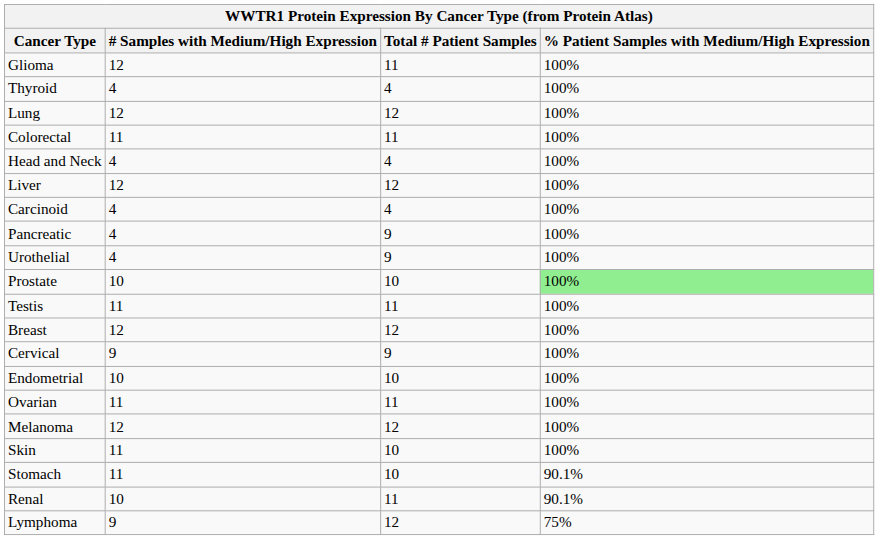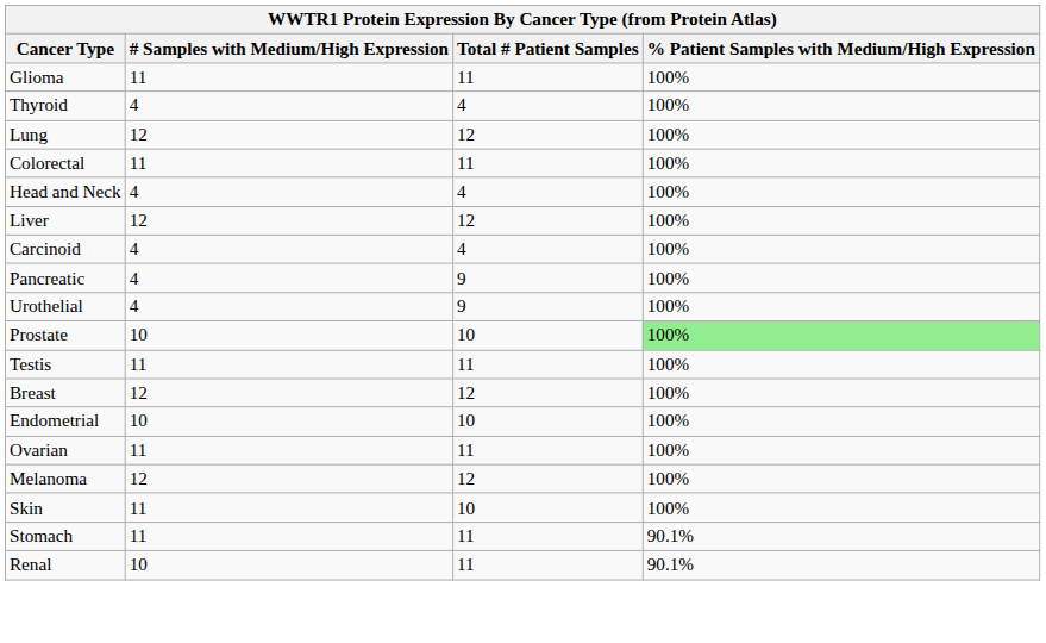 <table class="wikitable">
 <tr>
 <th colspan="4">WWTR1 Protein Expression By Cancer Type (from Protein Atlas)</th>
 </tr>
 <tr>
 <th>Cancer Type</th>
 <th># Samples with Medium/High Expression</th>
 <th>Total # Patient Samples</th>
 <th>% Patient Samples with Medium/High Expression</th>
 </tr>
 <tr>
 <td>Glioma</td>
-<td>12</td>
+<td>11</td>
 <td>11</td>
 <td>100%</td>
 </tr>
 <tr>
 <td>Thyroid</td>
 <td>4</td>
 <td>4</td>
 <td>100%</td>
 </tr>
 <tr>
 <td>Lung</td>
 <td>12</td>
 <td>12</td>
 <td>100%</td>
 </tr>
 <tr>
 <td>Colorectal</td>
 <td>11</td>
 <td>11</td>
 <td>100%</td>
 </tr>
 <tr>
 <td>Head and Neck</td>
 <td>4</td>
 <td>4</td>
 <td>100%</td>
 </tr>
 <tr>
 <td>Liver</td>
 <td>12</td>
 <td>12</td>
 <td>100%</td>
 </tr>
 <tr>
 <td>Carcinoid</td>
 <td>4</td>
 <td>4</td>
 <td>100%</td>
 </tr>
 <tr>
 <td>Pancreatic</td>
 <td>4</td>
 <td>9</td>
 <td>100%</td>
 </tr>
 <tr>
 <td>Urothelial</td>
 <td>4</td>
 <td>9</td>
 <td>100%</td>
 </tr>
 <tr>
 <td>Prostate</td>
 <td>10</td>
 <td>10</td>
 <td style="background: lightgreen;">100%</td>
 </tr>
 <tr>
 <td>Testis</td>
 <td>11</td>
 <td>11</td>
 <td>100%</td>
 </tr>
 <tr>
 <td>Breast</td>
 <td>12</td>
 <td>12</td>
 <td>100%</td>
 </tr>
 <tr>
-<td>Cervical</td>
-<td>9</td>
-<td>9</td>
-<td>100%</td>
-</tr>
-<tr>
 <td>Endometrial</td>
 <td>10</td>
 <td>10</td>
 <td>100%</td>
 </tr>
 <tr>
 <td>Ovarian</td>
 <td>11</td>
 <td>11</td>
 <td>100%</td>
 </tr>
 <tr>
 <td>Melanoma</td>
 <td>12</td>
 <td>12</td>
 <td>100%</td>
 </tr>
 <tr>
 <td>Skin</td>
 <td>11</td>
 <td>10</td>
 <td>100%</td>
 </tr>
 <tr>
 <td>Stomach</td>
 <td>11</td>
-<td>10</td>
+<td>11</td>
 <td>90.1%</td>
 </tr>
 <tr>
 <td>Renal</td>
 <td>10</td>
 <td>11</td>
 <td>90.1%</td>
 </tr>
-<tr>
-<td>Lymphoma</td>
-<td>9</td>
-<td>12</td>
-<td>75%</td>
-</tr>
 </table>
